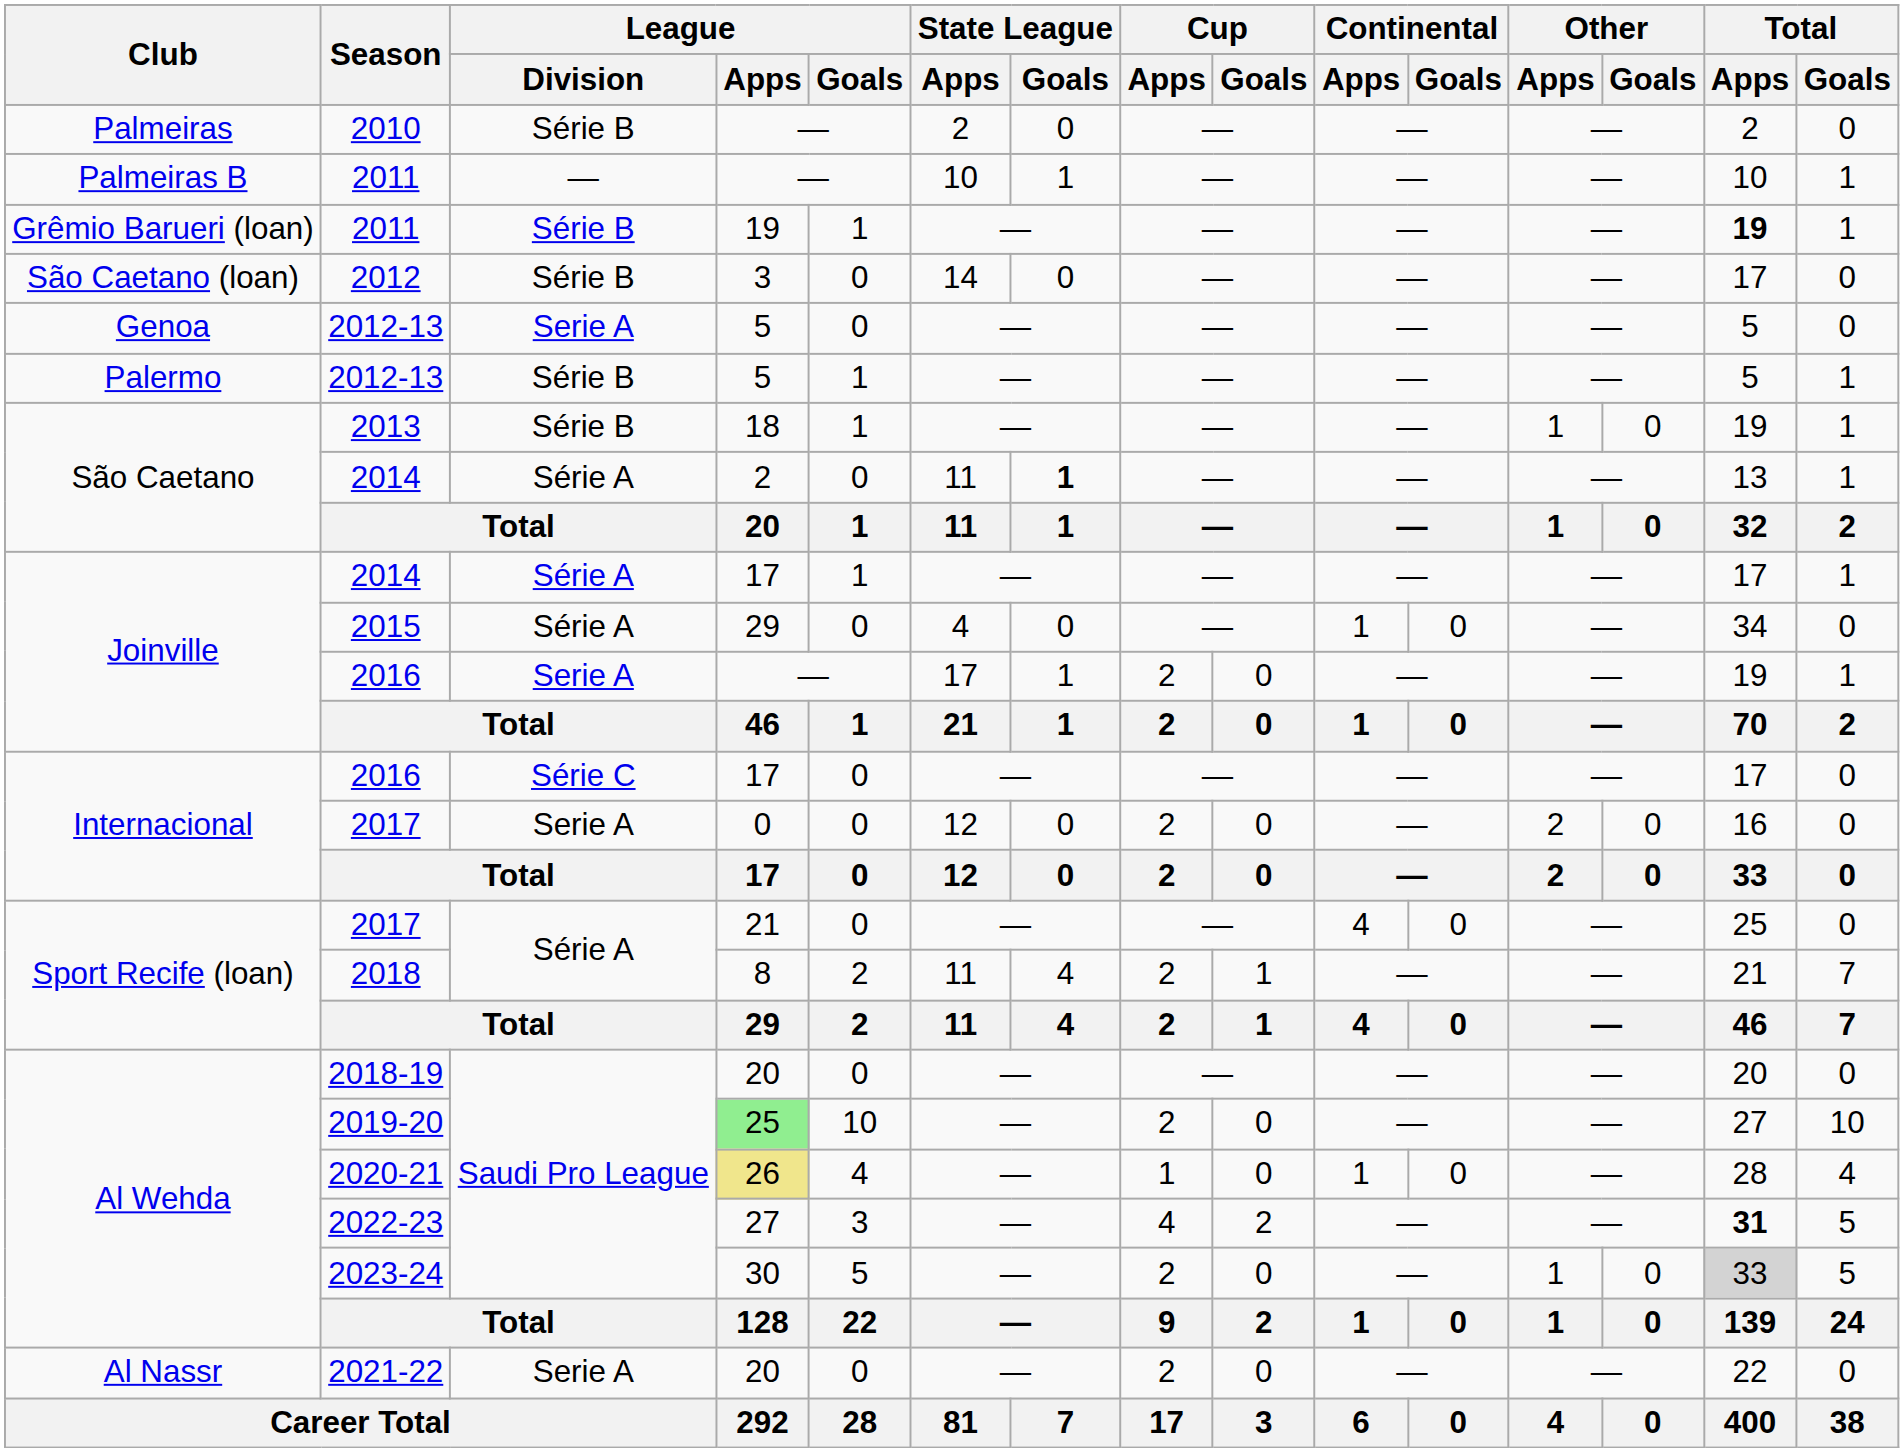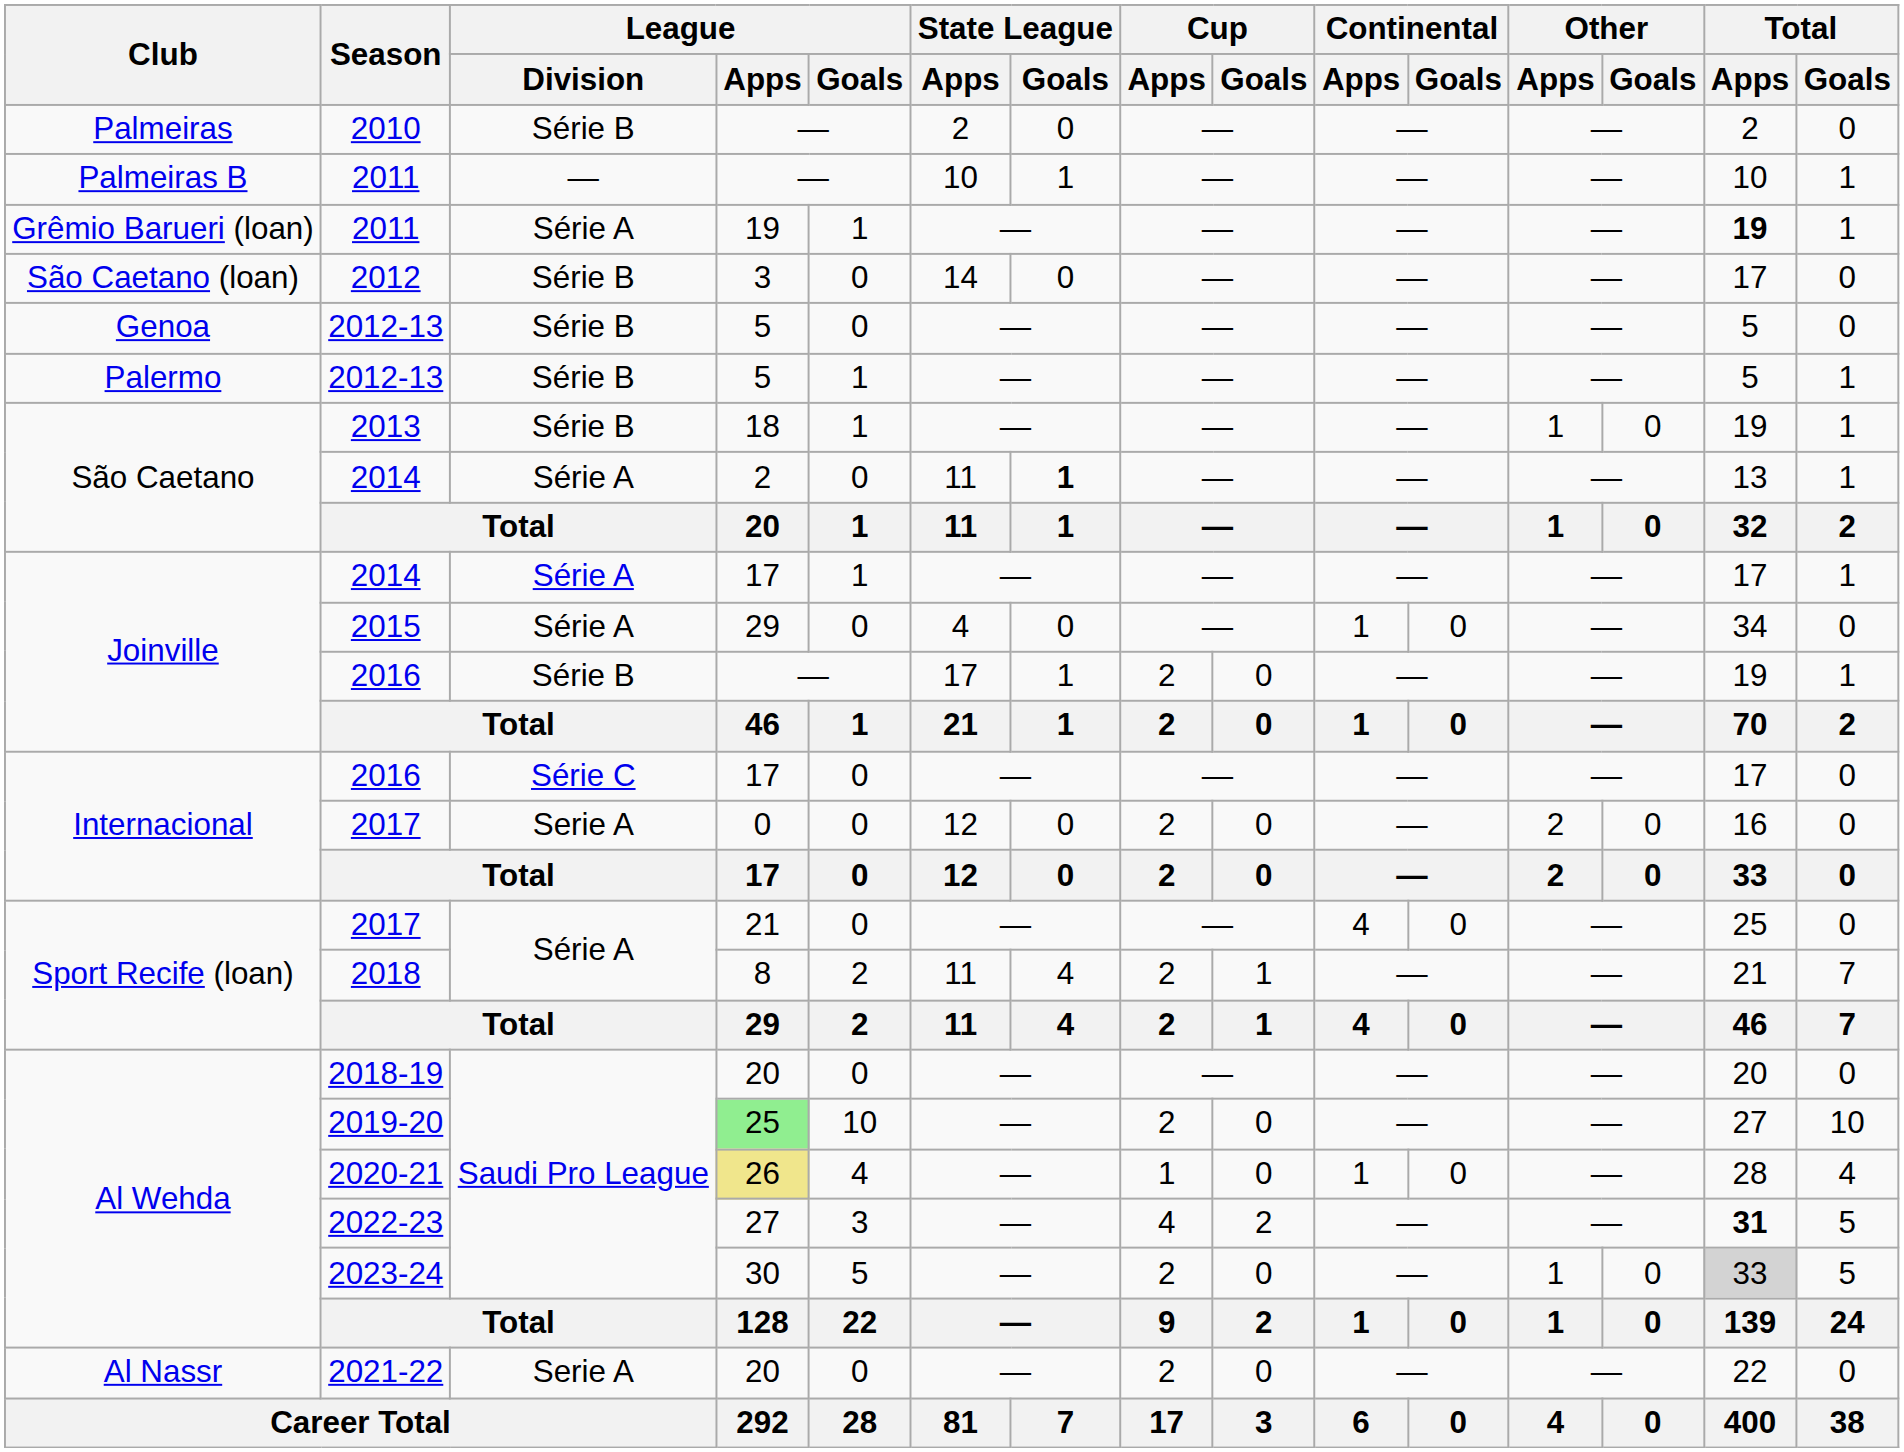 <table class="wikitable" border="1" style="text-align: center;">
 <tr>
 <th rowspan="2">Club</th>
 <th rowspan="2">Season</th>
 <th colspan="3">League</th>
 <th colspan="2">State League</th>
 <th colspan="2">Cup</th>
 <th colspan="2">Continental</th>
 <th colspan="2">Other</th>
 <th colspan="2">Total</th>
 </tr>
 <tr>
 <th>Division</th>
 <th>Apps</th>
 <th>Goals</th>
 <th>Apps</th>
 <th>Goals</th>
 <th>Apps</th>
 <th>Goals</th>
 <th>Apps</th>
 <th>Goals</th>
 <th>Apps</th>
 <th>Goals</th>
 <th>Apps</th>
 <th>Goals</th>
 </tr>
 <tr>
 <td><a href='#'>Palmeiras</a></td>
 <td><a href='#'>2010</a></td>
 <td>Série B</td>
 <td colspan="2">—</td>
 <td>2</td>
 <td>0</td>
 <td colspan="2">—</td>
 <td colspan="2">—</td>
 <td colspan="2">—</td>
 <td>2</td>
 <td>0</td>
 </tr>
 <tr>
 <td><a href='#'>Palmeiras B</a></td>
 <td><a href='#'>2011</a></td>
 <td>—</td>
 <td colspan="2">—</td>
 <td>10</td>
 <td>1</td>
 <td colspan="2">—</td>
 <td colspan="2">—</td>
 <td colspan="2">—</td>
 <td>10</td>
 <td>1</td>
 </tr>
 <tr>
 <td><a href='#'>Grêmio Barueri</a> (loan)</td>
 <td><a href='#'>2011</a></td>
-<td><a href='#'>Série B</a></td>
+<td>Série A</td>
 <td>19</td>
 <td>1</td>
 <td colspan="2">—</td>
 <td colspan="2">—</td>
 <td colspan="2">—</td>
 <td colspan="2">—</td>
 <td><strong>19</strong></td>
 <td>1</td>
 </tr>
 <tr>
 <td><a href='#'>São Caetano</a> (loan)</td>
 <td><a href='#'>2012</a></td>
 <td>Série B</td>
 <td>3</td>
 <td>0</td>
 <td>14</td>
 <td>0</td>
 <td colspan="2">—</td>
 <td colspan="2">—</td>
 <td colspan="2">—</td>
 <td>17</td>
 <td>0</td>
 </tr>
 <tr>
 <td><a href='#'>Genoa</a></td>
 <td><a href='#'>2012-13</a></td>
-<td><a href='#'>Serie A</a></td>
+<td>Série B</td>
 <td>5</td>
 <td>0</td>
 <td colspan="2">—</td>
 <td colspan="2">—</td>
 <td colspan="2">—</td>
 <td colspan="2">—</td>
 <td>5</td>
 <td>0</td>
 </tr>
 <tr>
 <td><a href='#'>Palermo</a></td>
 <td><a href='#'>2012-13</a></td>
 <td>Série B</td>
 <td>5</td>
 <td>1</td>
 <td colspan="2">—</td>
 <td colspan="2">—</td>
 <td colspan="2">—</td>
 <td colspan="2">—</td>
 <td>5</td>
 <td>1</td>
 </tr>
 <tr>
 <td rowspan="3">São Caetano</td>
 <td><a href='#'>2013</a></td>
 <td>Série B</td>
 <td>18</td>
 <td>1</td>
 <td colspan="2">—</td>
 <td colspan="2">—</td>
 <td colspan="2">—</td>
 <td>1</td>
 <td>0</td>
 <td>19</td>
 <td>1</td>
 </tr>
 <tr>
 <td><a href='#'>2014</a></td>
 <td>Série A</td>
 <td>2</td>
 <td>0</td>
 <td>11</td>
 <td><strong>1</strong></td>
 <td colspan="2">—</td>
 <td colspan="2">—</td>
 <td colspan="2">—</td>
 <td>13</td>
 <td>1</td>
 </tr>
 <tr>
 <th colspan="2">Total</th>
 <th>20</th>
 <th>1</th>
 <th>11</th>
 <th>1</th>
 <th colspan="2">—</th>
 <th colspan="2">—</th>
 <th>1</th>
 <th>0</th>
 <th>32</th>
 <th>2</th>
 </tr>
 <tr>
 <td rowspan="4"><a href='#'>Joinville</a></td>
 <td><a href='#'>2014</a></td>
 <td><a href='#'>Série A</a></td>
 <td>17</td>
 <td>1</td>
 <td colspan="2">—</td>
 <td colspan="2">—</td>
 <td colspan="2">—</td>
 <td colspan="2">—</td>
 <td>17</td>
 <td>1</td>
 </tr>
 <tr>
 <td><a href='#'>2015</a></td>
 <td>Série A</td>
 <td>29</td>
 <td>0</td>
 <td>4</td>
 <td>0</td>
 <td colspan="2">—</td>
 <td>1</td>
 <td>0</td>
 <td colspan="2">—</td>
 <td>34</td>
 <td>0</td>
 </tr>
 <tr>
 <td><a href='#'>2016</a></td>
-<td><a href='#'>Serie A</a></td>
+<td>Série B</td>
 <td colspan="2">—</td>
 <td>17</td>
 <td>1</td>
 <td>2</td>
 <td>0</td>
 <td colspan="2">—</td>
 <td colspan="2">—</td>
 <td>19</td>
 <td>1</td>
 </tr>
 <tr>
 <th colspan="2">Total</th>
 <th>46</th>
 <th>1</th>
 <th>21</th>
 <th>1</th>
 <th>2</th>
 <th>0</th>
 <th>1</th>
 <th>0</th>
 <th colspan="2">—</th>
 <th>70</th>
 <th>2</th>
 </tr>
 <tr>
 <td rowspan="3"><a href='#'>Internacional</a></td>
 <td><a href='#'>2016</a></td>
 <td><a href='#'>Série C</a></td>
 <td>17</td>
 <td>0</td>
 <td colspan="2">—</td>
 <td colspan="2">—</td>
 <td colspan="2">—</td>
 <td colspan="2">—</td>
 <td>17</td>
 <td>0</td>
 </tr>
 <tr>
 <td><a href='#'>2017</a></td>
 <td>Serie A</td>
 <td>0</td>
 <td>0</td>
 <td>12</td>
 <td>0</td>
 <td>2</td>
 <td>0</td>
 <td colspan="2">—</td>
 <td>2</td>
 <td>0</td>
 <td>16</td>
 <td>0</td>
 </tr>
 <tr>
 <th colspan="2">Total</th>
 <th>17</th>
 <th>0</th>
 <th>12</th>
 <th>0</th>
 <th>2</th>
 <th>0</th>
 <th colspan="2">—</th>
 <th>2</th>
 <th>0</th>
 <th>33</th>
 <th>0</th>
 </tr>
 <tr>
 <td rowspan="3"><a href='#'>Sport Recife</a> (loan)</td>
 <td><a href='#'>2017</a></td>
 <td rowspan="2">Série A</td>
 <td>21</td>
 <td>0</td>
 <td colspan="2">—</td>
 <td colspan="2">—</td>
 <td>4</td>
 <td>0</td>
 <td colspan="2">—</td>
 <td>25</td>
 <td>0</td>
 </tr>
 <tr>
 <td><a href='#'>2018</a></td>
 <td>8</td>
 <td>2</td>
 <td>11</td>
 <td>4</td>
 <td>2</td>
 <td>1</td>
 <td colspan="2">—</td>
 <td colspan="2">—</td>
 <td>21</td>
 <td>7</td>
 </tr>
 <tr>
 <th colspan="2">Total</th>
 <th>29</th>
 <th>2</th>
 <th>11</th>
 <th>4</th>
 <th>2</th>
 <th>1</th>
 <th>4</th>
 <th>0</th>
 <th colspan="2">—</th>
 <th>46</th>
 <th>7</th>
 </tr>
 <tr>
 <td rowspan="6"><a href='#'>Al Wehda</a></td>
 <td><a href='#'>2018-19</a></td>
 <td rowspan="5"><a href='#'>Saudi Pro League</a></td>
 <td>20</td>
 <td>0</td>
 <td colspan="2">—</td>
 <td colspan="2">—</td>
 <td colspan="2">—</td>
 <td colspan="2">—</td>
 <td>20</td>
 <td>0</td>
 </tr>
 <tr>
 <td><a href='#'>2019-20</a></td>
 <td style="background: lightgreen;">25</td>
 <td>10</td>
 <td colspan="2">—</td>
 <td>2</td>
 <td>0</td>
 <td colspan="2">—</td>
 <td colspan="2">—</td>
 <td>27</td>
 <td>10</td>
 </tr>
 <tr>
 <td><a href='#'>2020-21</a></td>
 <td style="background: khaki;">26</td>
 <td>4</td>
 <td colspan="2">—</td>
 <td>1</td>
 <td>0</td>
 <td>1</td>
 <td>0</td>
 <td colspan="2">—</td>
 <td>28</td>
 <td>4</td>
 </tr>
 <tr>
 <td><a href='#'>2022-23</a></td>
 <td>27</td>
 <td>3</td>
 <td colspan="2">—</td>
 <td>4</td>
 <td>2</td>
 <td colspan="2">—</td>
 <td colspan="2">—</td>
 <td><strong>31</strong></td>
 <td>5</td>
 </tr>
 <tr>
 <td><a href='#'>2023-24</a></td>
 <td>30</td>
 <td>5</td>
 <td colspan="2">—</td>
 <td>2</td>
 <td>0</td>
 <td colspan="2">—</td>
 <td>1</td>
 <td>0</td>
 <td style="background: lightgrey;">33</td>
 <td>5</td>
 </tr>
 <tr>
 <th colspan="2">Total</th>
 <th>128</th>
 <th>22</th>
 <th colspan="2">—</th>
 <th>9</th>
 <th>2</th>
 <th>1</th>
 <th>0</th>
 <th>1</th>
 <th>0</th>
 <th>139</th>
 <th>24</th>
 </tr>
 <tr>
 <td><a href='#'>Al Nassr</a></td>
 <td><a href='#'>2021-22</a></td>
 <td>Serie A</td>
 <td>20</td>
 <td>0</td>
 <td colspan="2">—</td>
 <td>2</td>
 <td>0</td>
 <td colspan="2">—</td>
 <td colspan="2">—</td>
 <td>22</td>
 <td>0</td>
 </tr>
 <tr>
 <th colspan="3">Career Total</th>
 <th>292</th>
 <th>28</th>
 <th>81</th>
 <th>7</th>
 <th>17</th>
 <th>3</th>
 <th>6</th>
 <th>0</th>
 <th>4</th>
 <th>0</th>
 <th>400</th>
 <th>38</th>
 </tr>
 </table>
